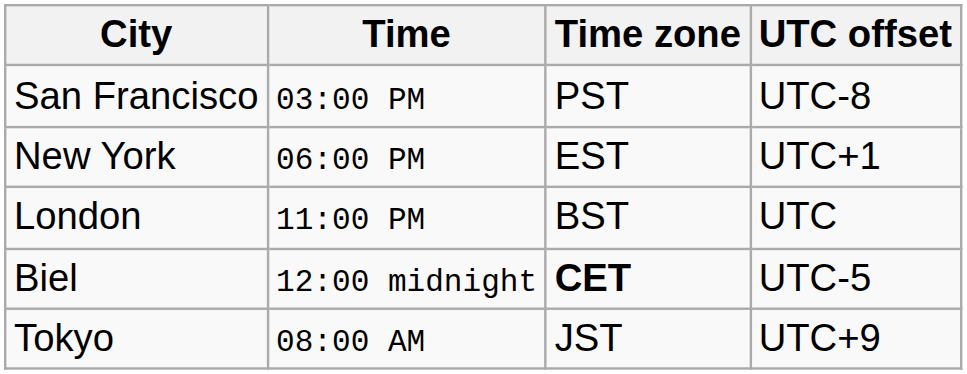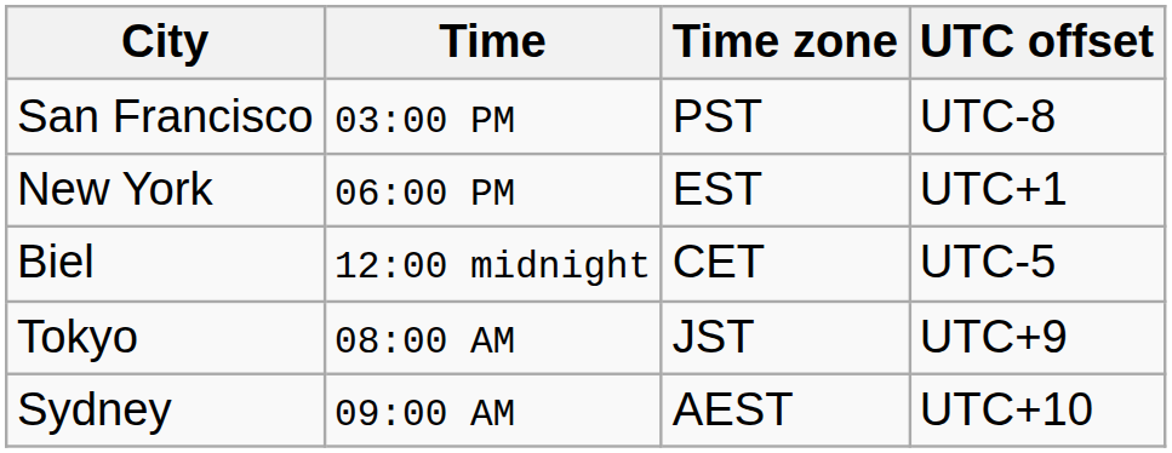 <table class="wikitable">
 <tr>
 <th>City</th>
 <th>Time</th>
 <th>Time zone</th>
 <th>UTC offset</th>
 </tr>
 <tr>
 <td>San Francisco</td>
 <td><code>03:00 PM</code></td>
 <td>PST</td>
 <td>UTC-8</td>
 </tr>
 <tr>
 <td>New York</td>
 <td><code>06:00 PM</code></td>
 <td>EST</td>
 <td>UTC+1</td>
 </tr>
 <tr>
-<td>London</td>
-<td><code>11:00 PM</code></td>
-<td>BST</td>
-<td>UTC</td>
-</tr>
-<tr>
 <td>Biel</td>
 <td><code>12:00 midnight</code></td>
-<td><strong>CET</strong></td>
+<td>CET</td>
 <td>UTC-5</td>
 </tr>
 <tr>
 <td>Tokyo</td>
 <td><code>08:00 AM</code></td>
 <td>JST</td>
 <td>UTC+9</td>
 </tr>
+<tr>
+<td>Sydney</td>
+<td><code>09:00 AM</code></td>
+<td>AEST</td>
+<td>UTC+10</td>
+</tr>
 </table>
